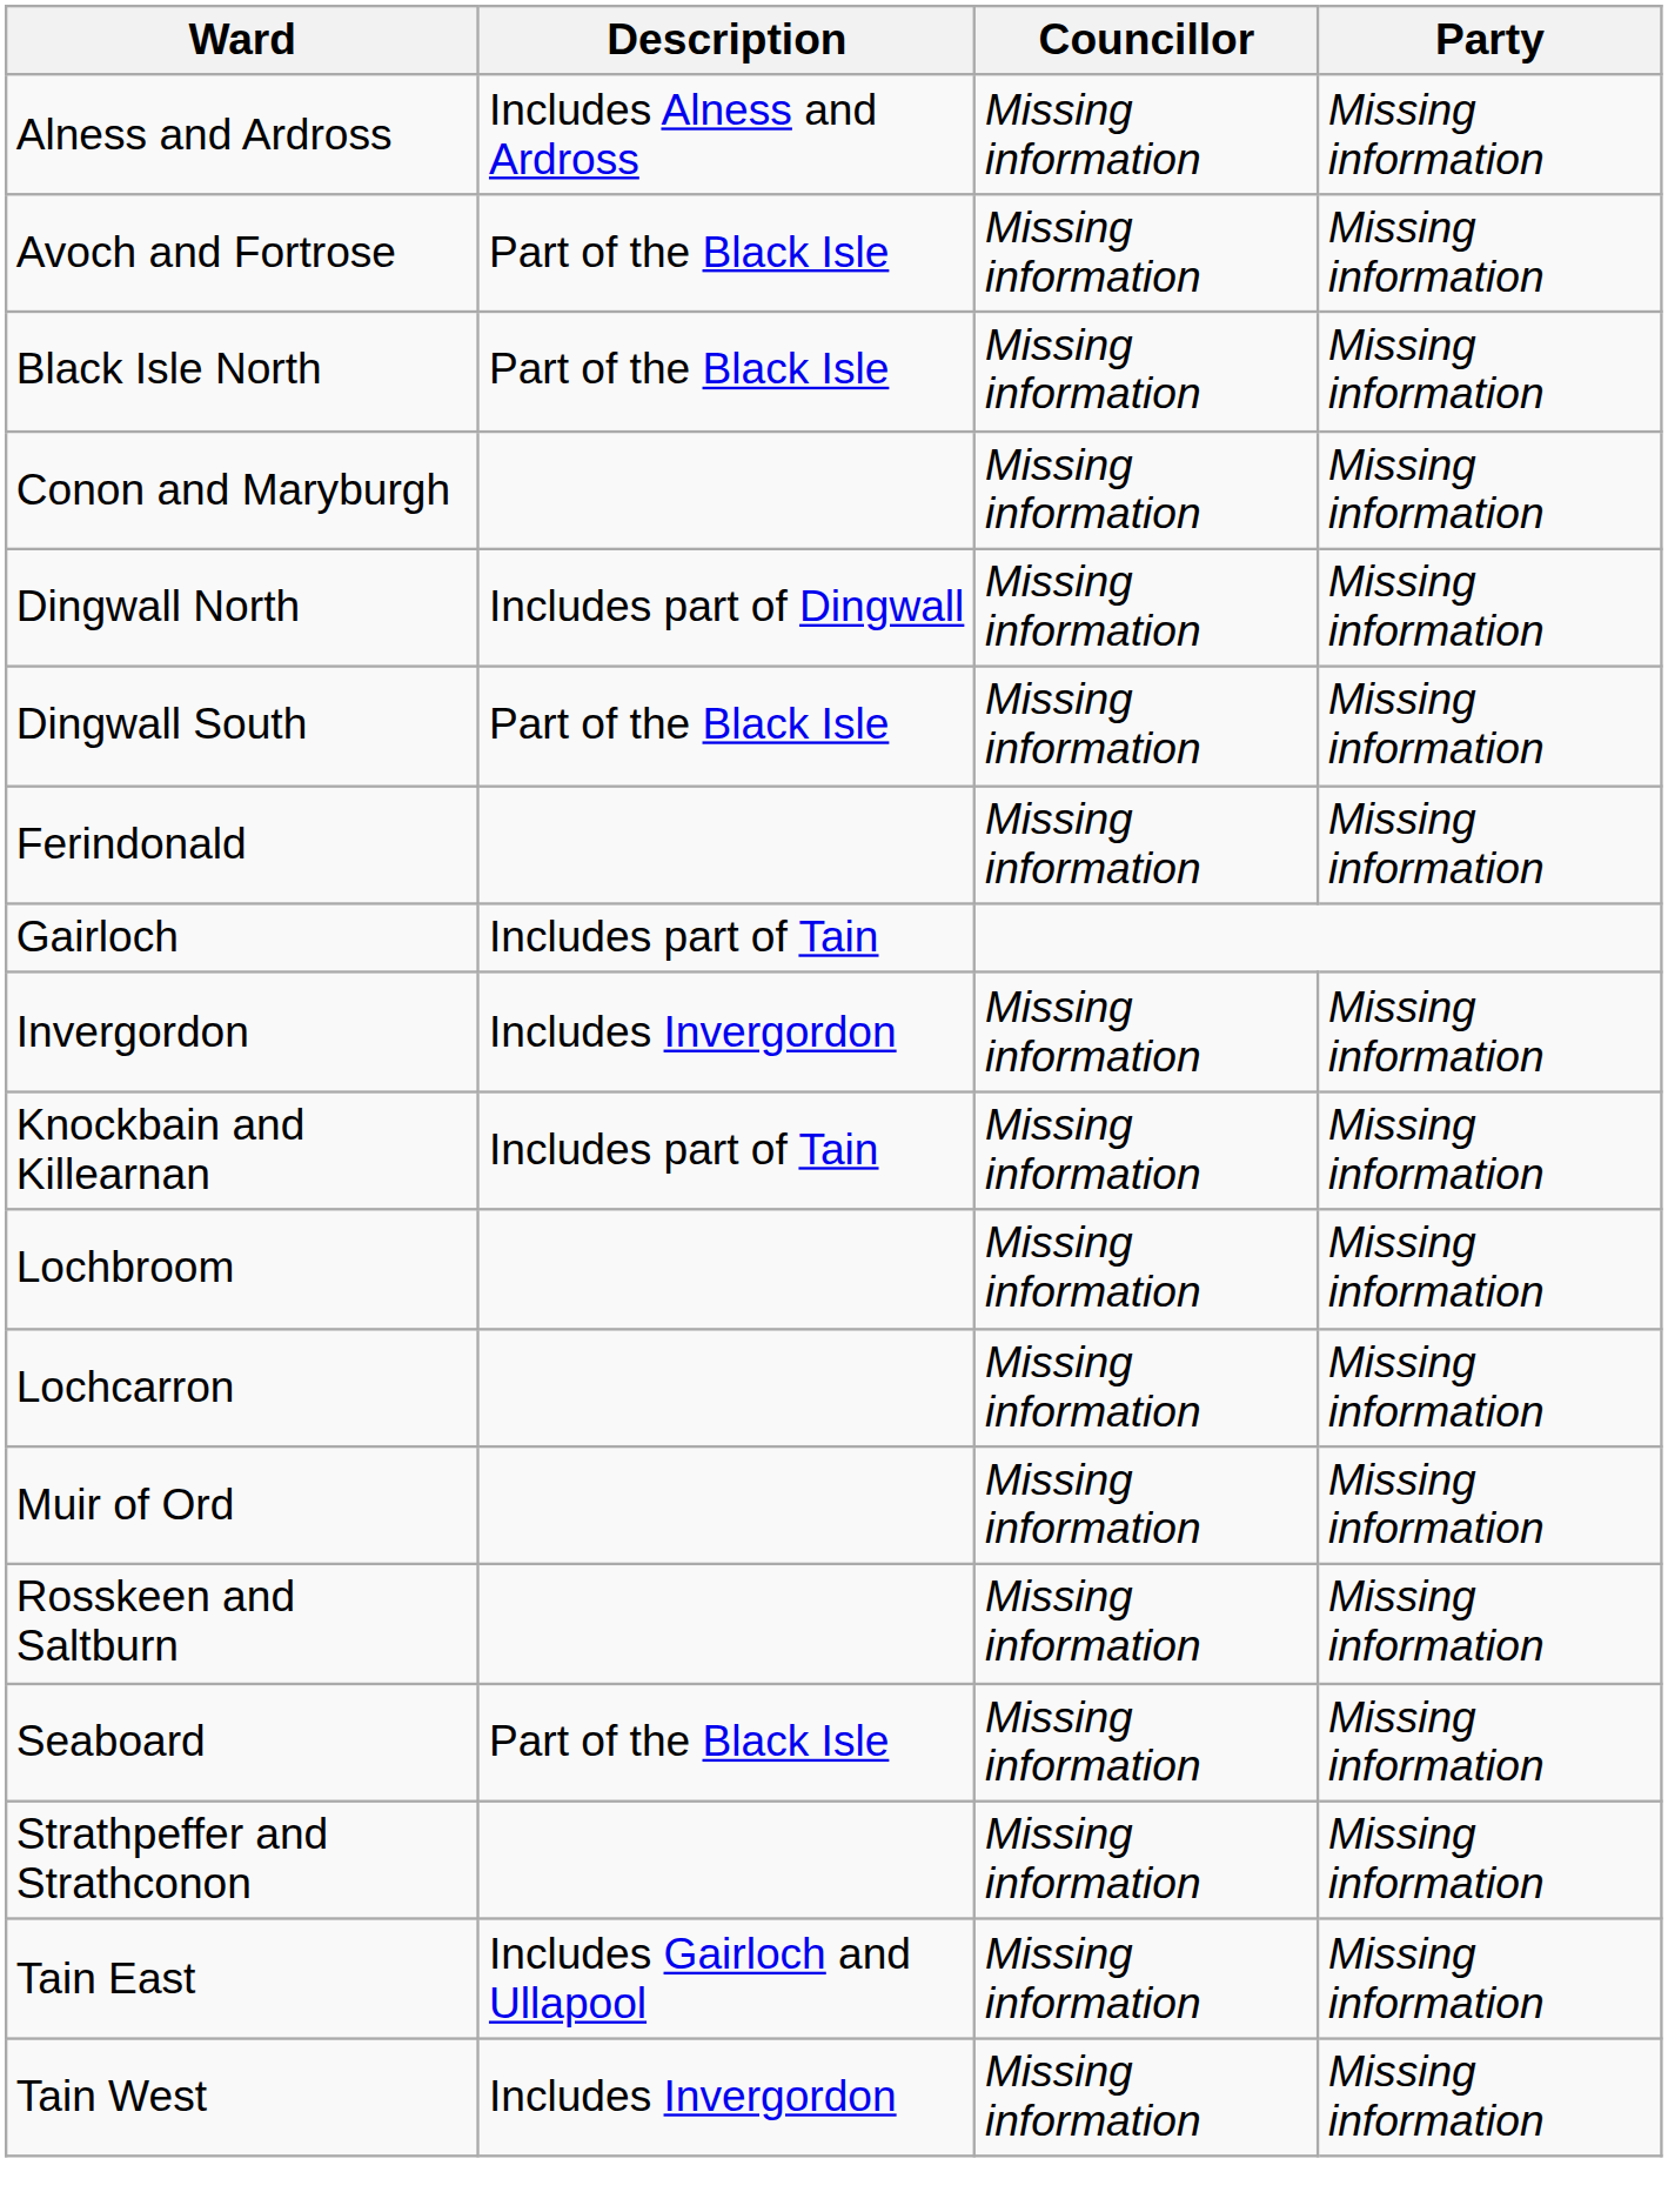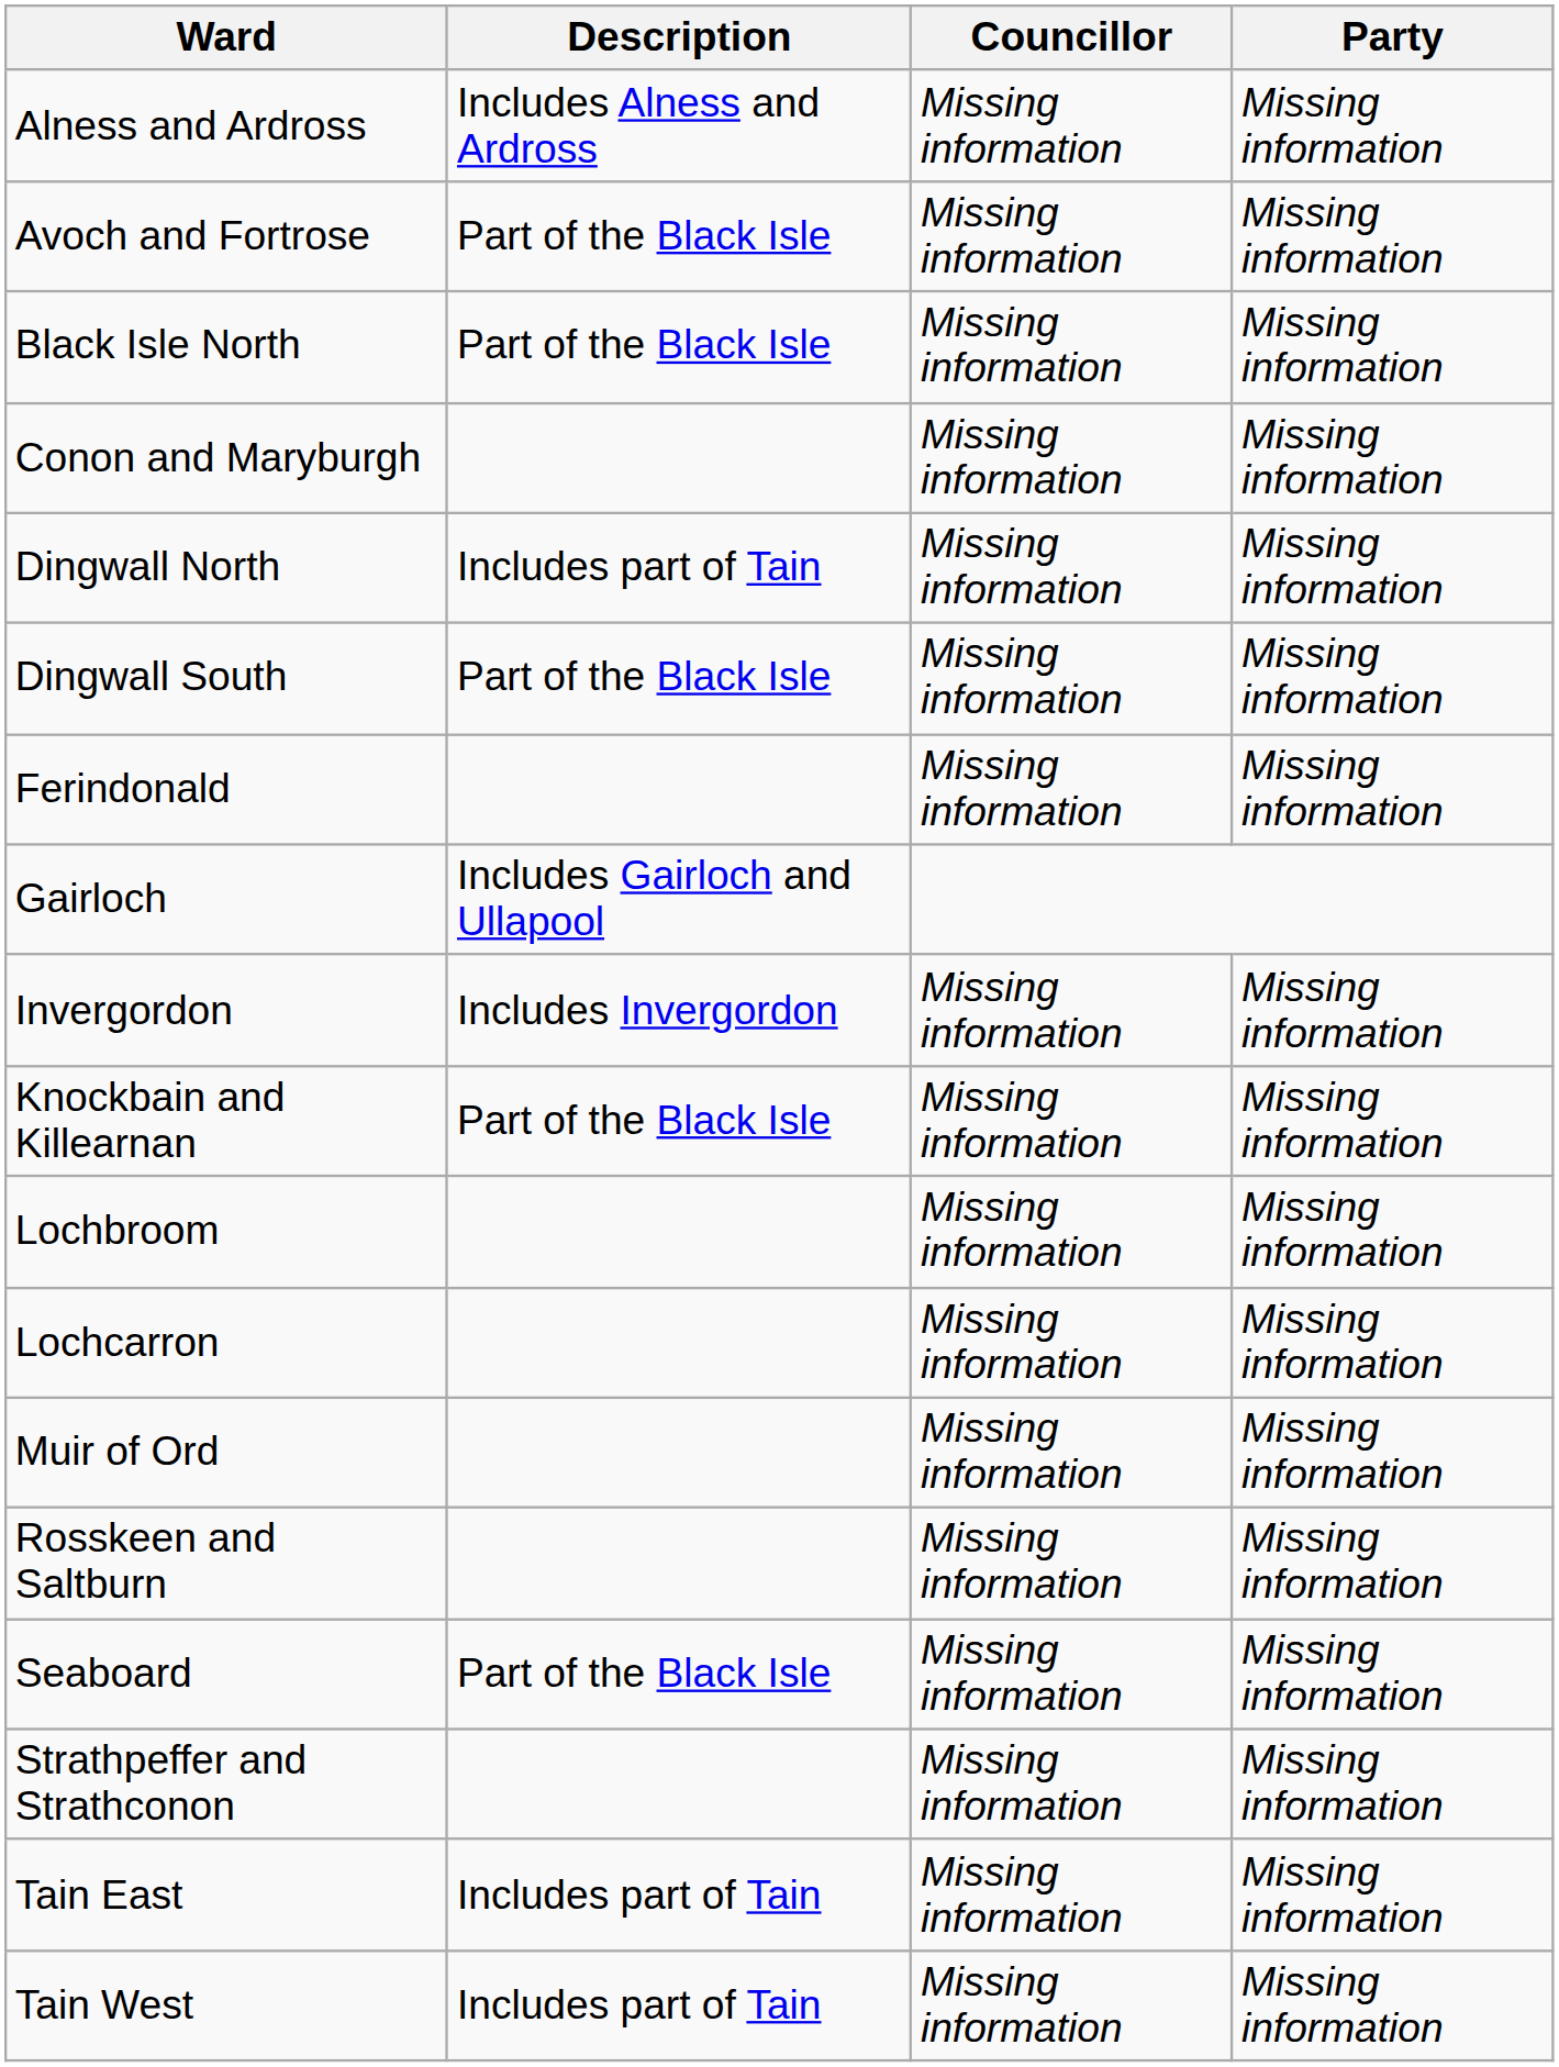 <table class="wikitable">
 <tr>
 <th>Ward</th>
 <th>Description</th>
 <th>Councillor</th>
 <th>Party</th>
 </tr>
 <tr>
 <td>Alness and Ardross</td>
 <td>Includes <a href='#'>Alness</a> and <a href='#'>Ardross</a></td>
 <td><em>Missing information</em></td>
 <td><em>Missing information</em></td>
 </tr>
 <tr>
 <td>Avoch and Fortrose</td>
 <td>Part of the <a href='#'>Black Isle</a></td>
 <td><em>Missing information</em></td>
 <td><em>Missing information</em></td>
 </tr>
 <tr>
 <td>Black Isle North</td>
 <td>Part of the <a href='#'>Black Isle</a></td>
 <td><em>Missing information</em></td>
 <td><em>Missing information</em></td>
 </tr>
 <tr>
 <td>Conon and Maryburgh</td>
 <td></td>
 <td><em>Missing information</em></td>
 <td><em>Missing information</em></td>
 </tr>
 <tr>
 <td>Dingwall North</td>
-<td>Includes part of <a href='#'>Dingwall</a></td>
+<td>Includes part of <a href='#'>Tain</a></td>
 <td><em>Missing information</em></td>
 <td><em>Missing information</em></td>
 </tr>
 <tr>
 <td>Dingwall South</td>
 <td>Part of the <a href='#'>Black Isle</a></td>
 <td><em>Missing information</em></td>
 <td><em>Missing information</em></td>
 </tr>
 <tr>
 <td>Ferindonald</td>
 <td></td>
 <td><em>Missing information</em></td>
 <td><em>Missing information</em></td>
 </tr>
 <tr>
 <td>Gairloch</td>
-<td>Includes part of <a href='#'>Tain</a></td>
+<td>Includes <a href='#'>Gairloch</a> and <a href='#'>Ullapool</a></td>
 </tr>
 <tr>
 <td>Invergordon</td>
 <td>Includes <a href='#'>Invergordon</a></td>
 <td><em>Missing information</em></td>
 <td><em>Missing information</em></td>
 </tr>
 <tr>
 <td>Knockbain and Killearnan</td>
-<td>Includes part of <a href='#'>Tain</a></td>
+<td>Part of the <a href='#'>Black Isle</a></td>
 <td><em>Missing information</em></td>
 <td><em>Missing information</em></td>
 </tr>
 <tr>
 <td>Lochbroom</td>
 <td></td>
 <td><em>Missing information</em></td>
 <td><em>Missing information</em></td>
 </tr>
 <tr>
 <td>Lochcarron</td>
 <td></td>
 <td><em>Missing information</em></td>
 <td><em>Missing information</em></td>
 </tr>
 <tr>
 <td>Muir of Ord</td>
 <td></td>
 <td><em>Missing information</em></td>
 <td><em>Missing information</em></td>
 </tr>
 <tr>
 <td>Rosskeen and Saltburn</td>
 <td></td>
 <td><em>Missing information</em></td>
 <td><em>Missing information</em></td>
 </tr>
 <tr>
 <td>Seaboard</td>
 <td>Part of the <a href='#'>Black Isle</a></td>
 <td><em>Missing information</em></td>
 <td><em>Missing information</em></td>
 </tr>
 <tr>
 <td>Strathpeffer and Strathconon</td>
 <td></td>
 <td><em>Missing information</em></td>
 <td><em>Missing information</em></td>
 </tr>
 <tr>
 <td>Tain East</td>
-<td>Includes <a href='#'>Gairloch</a> and <a href='#'>Ullapool</a></td>
+<td>Includes part of <a href='#'>Tain</a></td>
 <td><em>Missing information</em></td>
 <td><em>Missing information</em></td>
 </tr>
 <tr>
 <td>Tain West</td>
-<td>Includes <a href='#'>Invergordon</a></td>
+<td>Includes part of <a href='#'>Tain</a></td>
 <td><em>Missing information</em></td>
 <td><em>Missing information</em></td>
 </tr>
 </table>
